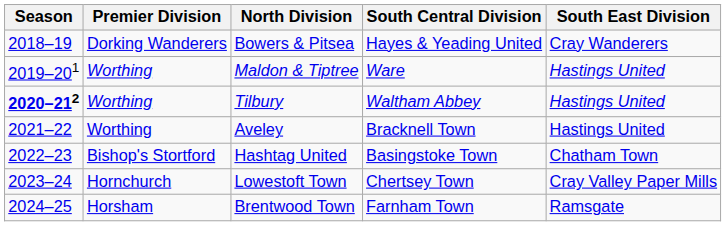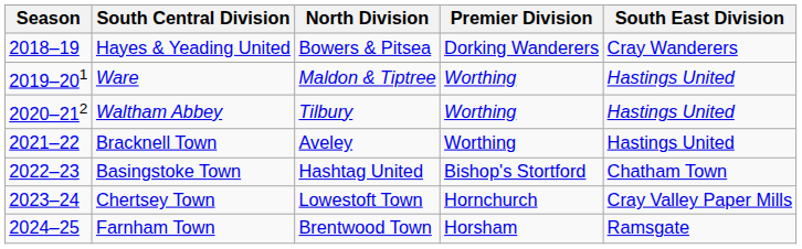 <table class="wikitable" style="text-align: left">
 <tr>
 <th>Season</th>
+<th>South Central Division</th>
+<th>North Division</th>
 <th>Premier Division</th>
-<th>North Division</th>
-<th>South Central Division</th>
 <th>South East Division</th>
 </tr>
 <tr>
 <td><a href='#'>2018–19</a></td>
+<td><a href='#'>Hayes & Yeading United</a></td>
+<td><a href='#'>Bowers & Pitsea</a></td>
 <td><a href='#'>Dorking Wanderers</a></td>
-<td><a href='#'>Bowers & Pitsea</a></td>
-<td><a href='#'>Hayes & Yeading United</a></td>
 <td><a href='#'>Cray Wanderers</a></td>
 </tr>
 <tr>
 <td><a href='#'>2019–20</a><sup>1</sup></td>
+<td><em><a href='#'>Ware</a></em></td>
+<td><em><a href='#'>Maldon & Tiptree</a></em></td>
 <td><em><a href='#'>Worthing</a></em></td>
-<td><em><a href='#'>Maldon & Tiptree</a></em></td>
-<td><em><a href='#'>Ware</a></em></td>
 <td><em><a href='#'>Hastings United</a></em></td>
 </tr>
 <tr>
-<td><strong><a href='#'>2020–21</a><sup>2</sup></strong></td>
+<td><a href='#'>2020–21</a><sup>2</sup></td>
+<td><em><a href='#'>Waltham Abbey</a></em></td>
+<td><em><a href='#'>Tilbury</a></em></td>
 <td><em><a href='#'>Worthing</a></em></td>
-<td><em><a href='#'>Tilbury</a></em></td>
-<td><em><a href='#'>Waltham Abbey</a></em></td>
 <td><em><a href='#'>Hastings United</a></em></td>
 </tr>
 <tr>
 <td><a href='#'>2021–22</a></td>
+<td><a href='#'>Bracknell Town</a></td>
+<td><a href='#'>Aveley</a></td>
 <td><a href='#'>Worthing</a></td>
-<td><a href='#'>Aveley</a></td>
-<td><a href='#'>Bracknell Town</a></td>
 <td><a href='#'>Hastings United</a></td>
 </tr>
 <tr>
 <td><a href='#'>2022–23</a></td>
+<td><a href='#'>Basingstoke Town</a></td>
+<td><a href='#'>Hashtag United</a></td>
 <td><a href='#'>Bishop's Stortford</a></td>
-<td><a href='#'>Hashtag United</a></td>
-<td><a href='#'>Basingstoke Town</a></td>
 <td><a href='#'>Chatham Town</a></td>
 </tr>
 <tr>
 <td><a href='#'>2023–24</a></td>
+<td><a href='#'>Chertsey Town</a></td>
+<td><a href='#'>Lowestoft Town</a></td>
 <td><a href='#'>Hornchurch</a></td>
-<td><a href='#'>Lowestoft Town</a></td>
-<td><a href='#'>Chertsey Town</a></td>
 <td><a href='#'>Cray Valley Paper Mills</a></td>
 </tr>
 <tr>
 <td><a href='#'>2024–25</a></td>
+<td><a href='#'>Farnham Town</a></td>
+<td><a href='#'>Brentwood Town</a></td>
 <td><a href='#'>Horsham</a></td>
-<td><a href='#'>Brentwood Town</a></td>
-<td><a href='#'>Farnham Town</a></td>
 <td><a href='#'>Ramsgate</a></td>
 </tr>
 </table>
